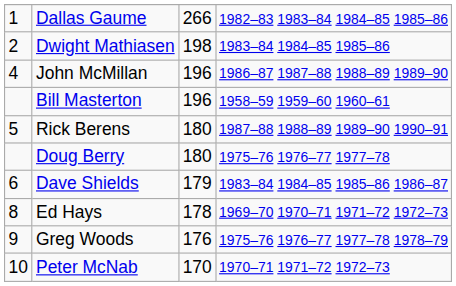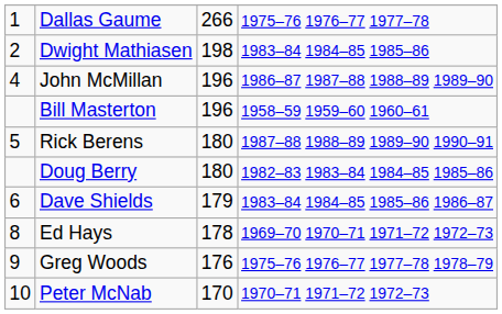 <table class="wikitable">
 <tr>
 </tr>
 <tr>
 <td>1</td>
 <td><a href='#'>Dallas Gaume</a></td>
 <td>266</td>
-<td style="font-size:80%;"><a href='#'>1982–83</a> <a href='#'>1983–84</a> <a href='#'>1984–85</a> <a href='#'>1985–86</a></td>
+<td style="font-size:80%;"><a href='#'>1975–76</a> <a href='#'>1976–77</a> <a href='#'>1977–78</a></td>
 </tr>
 <tr>
 <td>2</td>
 <td><a href='#'>Dwight Mathiasen</a></td>
 <td>198</td>
 <td style="font-size:80%;"><a href='#'>1983–84</a> <a href='#'>1984–85</a> <a href='#'>1985–86</a></td>
 </tr>
 <tr>
 <td>4</td>
 <td>John McMillan</td>
 <td>196</td>
 <td style="font-size:80%;"><a href='#'>1986–87</a> <a href='#'>1987–88</a> <a href='#'>1988–89</a> <a href='#'>1989–90</a></td>
 </tr>
 <tr>
 <td></td>
 <td><a href='#'>Bill Masterton</a></td>
 <td>196</td>
 <td style="font-size:80%;"><a href='#'>1958–59</a> <a href='#'>1959–60</a> <a href='#'>1960–61</a></td>
 </tr>
 <tr>
 <td>5</td>
 <td>Rick Berens</td>
 <td>180</td>
 <td style="font-size:80%;"><a href='#'>1987–88</a> <a href='#'>1988–89</a> <a href='#'>1989–90</a> <a href='#'>1990–91</a></td>
 </tr>
 <tr>
 <td></td>
 <td><a href='#'>Doug Berry</a></td>
 <td>180</td>
-<td style="font-size:80%;"><a href='#'>1975–76</a> <a href='#'>1976–77</a> <a href='#'>1977–78</a></td>
+<td style="font-size:80%;"><a href='#'>1982–83</a> <a href='#'>1983–84</a> <a href='#'>1984–85</a> <a href='#'>1985–86</a></td>
 </tr>
 <tr>
 <td>6</td>
 <td><a href='#'>Dave Shields</a></td>
 <td>179</td>
 <td style="font-size:80%;"><a href='#'>1983–84</a> <a href='#'>1984–85</a> <a href='#'>1985–86</a> <a href='#'>1986–87</a></td>
 </tr>
 <tr>
 <td>8</td>
 <td>Ed Hays</td>
 <td>178</td>
 <td style="font-size:80%;"><a href='#'>1969–70</a> <a href='#'>1970–71</a> <a href='#'>1971–72</a> <a href='#'>1972–73</a></td>
 </tr>
 <tr>
 <td>9</td>
 <td>Greg Woods</td>
 <td>176</td>
 <td style="font-size:80%;"><a href='#'>1975–76</a> <a href='#'>1976–77</a> <a href='#'>1977–78</a> <a href='#'>1978–79</a></td>
 </tr>
 <tr>
 <td>10</td>
 <td><a href='#'>Peter McNab</a></td>
 <td>170</td>
 <td style="font-size:80%;"><a href='#'>1970–71</a> <a href='#'>1971–72</a> <a href='#'>1972–73</a></td>
 </tr>
 </table>
